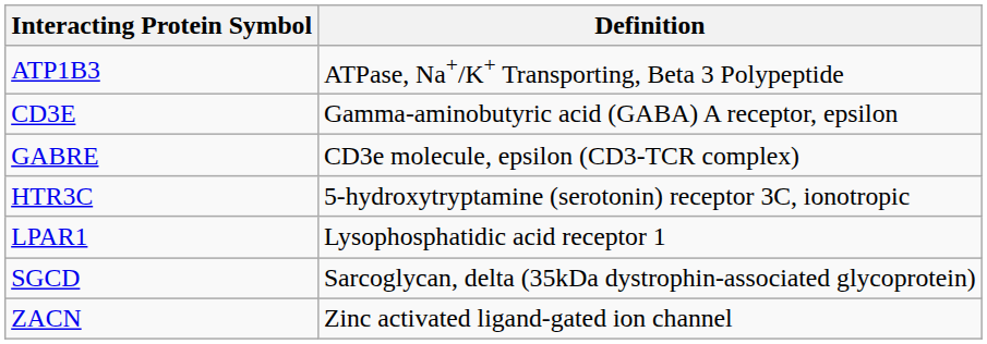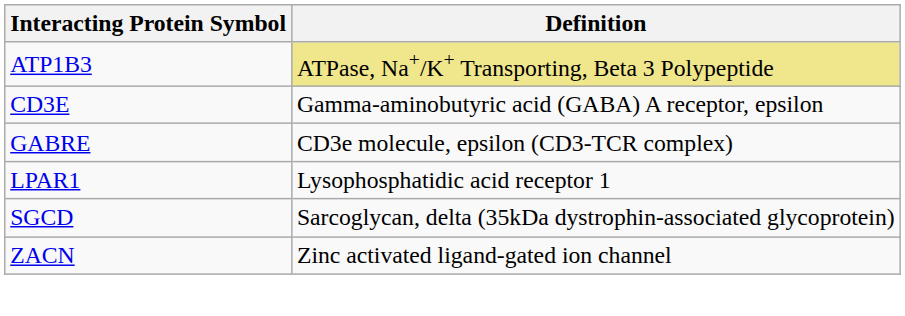 <table class="wikitable">
 <tr>
 <th>Interacting Protein Symbol</th>
 <th>Definition</th>
 </tr>
 <tr>
 <td><a href='#'>ATP1B3</a></td>
-<td>ATPase, Na<sup>+</sup>/K<sup>+</sup> Transporting, Beta 3 Polypeptide</td>
+<td style="background: khaki;">ATPase, Na<sup>+</sup>/K<sup>+</sup> Transporting, Beta 3 Polypeptide</td>
 </tr>
 <tr>
 <td><a href='#'>CD3E</a></td>
 <td>Gamma-aminobutyric acid (GABA) A receptor, epsilon</td>
 </tr>
 <tr>
 <td><a href='#'>GABRE</a></td>
 <td>CD3e molecule, epsilon (CD3-TCR complex)</td>
-</tr>
-<tr>
-<td><a href='#'>HTR3C</a></td>
-<td>5-hydroxytryptamine (serotonin) receptor 3C, ionotropic</td>
 </tr>
 <tr>
 <td><a href='#'>LPAR1</a></td>
 <td>Lysophosphatidic acid receptor 1</td>
 </tr>
 <tr>
 <td><a href='#'>SGCD</a></td>
 <td>Sarcoglycan, delta (35kDa dystrophin-associated glycoprotein)</td>
 </tr>
 <tr>
 <td><a href='#'>ZACN</a></td>
 <td>Zinc activated ligand-gated ion channel</td>
 </tr>
 </table>
